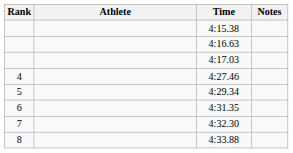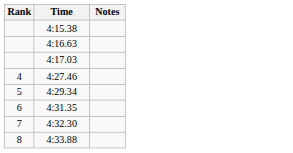 <table class="wikitable" style="text-align:center">
 <tr>
 <th width=40>Rank</th>
-<th width=250>Athlete</th>
 <th width=80>Time</th>
 <th width=50>Notes</th>
 </tr>
 <tr>
 <td></td>
-<td align=left></td>
 <td>4:15.38</td>
 <td></td>
 </tr>
 <tr>
 <td></td>
-<td align=left></td>
 <td>4:16.63</td>
 <td></td>
 </tr>
 <tr>
 <td></td>
-<td align=left></td>
 <td>4:17.03</td>
 <td></td>
 </tr>
 <tr>
 <td>4</td>
-<td align=left></td>
 <td>4:27.46</td>
 <td></td>
 </tr>
 <tr>
 <td>5</td>
-<td align=left></td>
 <td>4:29.34</td>
 <td></td>
 </tr>
 <tr>
 <td>6</td>
-<td align=left></td>
 <td>4:31.35</td>
 <td></td>
 </tr>
 <tr>
 <td>7</td>
-<td align=left></td>
 <td>4:32.30</td>
 <td></td>
 </tr>
 <tr>
 <td>8</td>
-<td align=left></td>
 <td>4:33.88</td>
 <td></td>
 </tr>
 </table>
